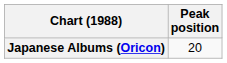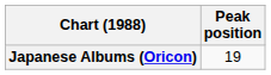 <table class="wikitable plainrowheaders" style="text-align:center">
 <tr>
 <th scope="col">Chart (1988)</th>
 <th scope="col">Peak<br> position</th>
 </tr>
 <tr>
 <th scope="row">Japanese Albums (<a href='#'>Oricon</a>)</th>
-<td>20</td>
+<td>19</td>
 </tr>
 </table>
